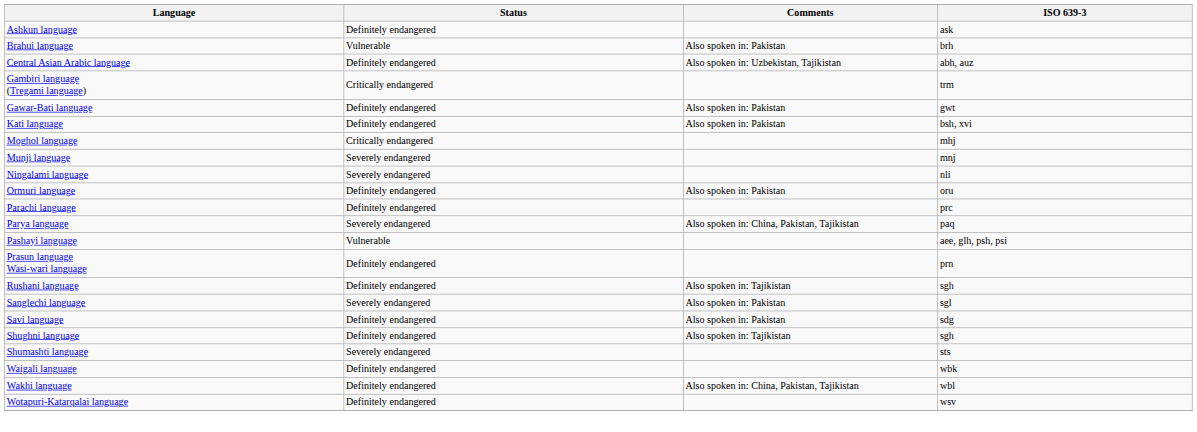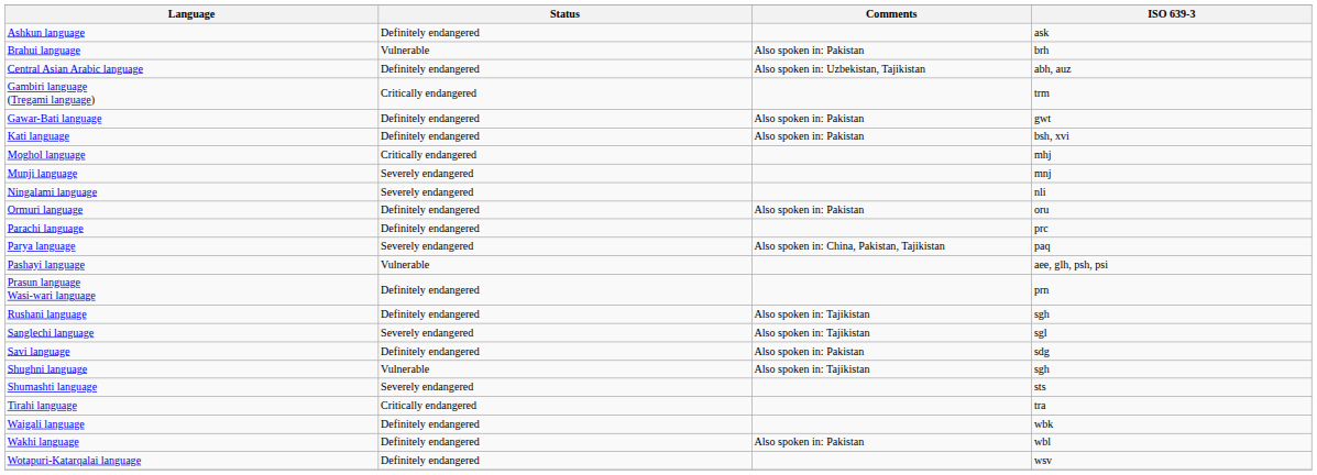 <table class="wikitable" align="center" style="font-size:90%">
 <tr>
 </tr>
 <tr>
 <th width="20%">Language</th>
 <th width="20%">Status</th>
 <th width="15%">Comments</th>
 <th width="15%">ISO 639-3</th>
 </tr>
 <tr>
 <td><a href='#'>Ashkun language</a></td>
 <td>Definitely endangered</td>
 <td> </td>
 <td>ask</td>
 </tr>
 <tr>
 <td><a href='#'>Brahui language</a></td>
 <td>Vulnerable</td>
 <td>Also spoken in: Pakistan</td>
 <td>brh</td>
 </tr>
 <tr>
 <td><a href='#'>Central Asian Arabic language</a></td>
 <td>Definitely endangered</td>
 <td>Also spoken in: Uzbekistan, Tajikistan</td>
 <td>abh, auz</td>
 </tr>
 <tr>
 <td><a href='#'>Gambiri language</a><br> (<a href='#'>Tregami language</a>)</td>
 <td>Critically endangered</td>
 <td> </td>
 <td>trm</td>
 </tr>
 <tr>
 <td><a href='#'>Gawar-Bati language</a></td>
 <td>Definitely endangered</td>
 <td>Also spoken in: Pakistan</td>
 <td>gwt</td>
 </tr>
 <tr>
 <td><a href='#'>Kati language</a></td>
 <td>Definitely endangered</td>
 <td>Also spoken in: Pakistan</td>
 <td>bsh, xvi</td>
 </tr>
 <tr>
 <td><a href='#'>Moghol language</a></td>
 <td>Critically endangered</td>
 <td> </td>
 <td>mhj</td>
 </tr>
 <tr>
 <td><a href='#'>Munji language</a></td>
 <td>Severely endangered</td>
 <td> </td>
 <td>mnj</td>
 </tr>
 <tr>
 <td><a href='#'>Ningalami language</a></td>
 <td>Severely endangered</td>
 <td> </td>
 <td>nli</td>
 </tr>
 <tr>
 <td><a href='#'>Ormuri language</a></td>
 <td>Definitely endangered</td>
 <td>Also spoken in: Pakistan</td>
 <td>oru</td>
 </tr>
 <tr>
 <td><a href='#'>Parachi language</a></td>
 <td>Definitely endangered</td>
 <td> </td>
 <td>prc</td>
 </tr>
 <tr>
 <td><a href='#'>Parya language</a></td>
 <td>Severely endangered</td>
 <td>Also spoken in: China, Pakistan, Tajikistan</td>
 <td>paq</td>
 </tr>
 <tr>
 <td><a href='#'>Pashayi language</a></td>
 <td>Vulnerable</td>
 <td> </td>
 <td>aee, glh, psh, psi</td>
 </tr>
 <tr>
 <td><a href='#'>Prasun language</a><br><a href='#'>Wasi-wari language</a></td>
 <td>Definitely endangered</td>
 <td> </td>
 <td>prn</td>
 </tr>
 <tr>
 <td><a href='#'>Rushani language</a></td>
 <td>Definitely endangered</td>
 <td>Also spoken in: Tajikistan</td>
 <td>sgh</td>
 </tr>
 <tr>
 <td><a href='#'>Sanglechi language</a></td>
 <td>Severely endangered</td>
-<td>Also spoken in: Pakistan</td>
+<td>Also spoken in: Tajikistan</td>
 <td>sgl</td>
 </tr>
 <tr>
 <td><a href='#'>Savi language</a></td>
 <td>Definitely endangered</td>
 <td>Also spoken in: Pakistan</td>
 <td>sdg</td>
 </tr>
 <tr>
 <td><a href='#'>Shughni language</a></td>
-<td>Definitely endangered</td>
+<td>Vulnerable</td>
 <td>Also spoken in: Tajikistan</td>
 <td>sgh</td>
 </tr>
 <tr>
 <td><a href='#'>Shumashti language</a></td>
 <td>Severely endangered</td>
 <td> </td>
 <td>sts</td>
 </tr>
 <tr>
+<td><a href='#'>Tirahi language</a></td>
+<td>Critically endangered</td>
+<td> </td>
+<td>tra</td>
+</tr>
+<tr>
 <td><a href='#'>Waigali language</a></td>
 <td>Definitely endangered</td>
 <td> </td>
 <td>wbk</td>
 </tr>
 <tr>
 <td><a href='#'>Wakhi language</a></td>
 <td>Definitely endangered</td>
-<td>Also spoken in: China, Pakistan, Tajikistan</td>
+<td>Also spoken in: Pakistan</td>
 <td>wbl</td>
 </tr>
 <tr>
 <td><a href='#'>Wotapuri-Katarqalai language</a></td>
 <td>Definitely endangered</td>
 <td> </td>
 <td>wsv</td>
 </tr>
 <tr>
 </tr>
 </table>
